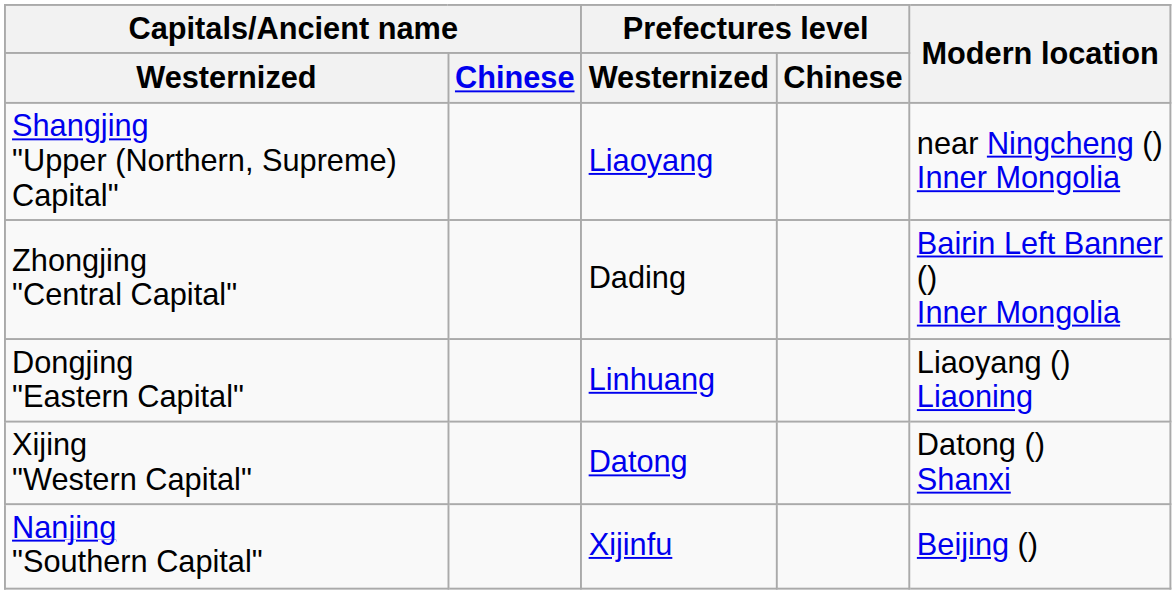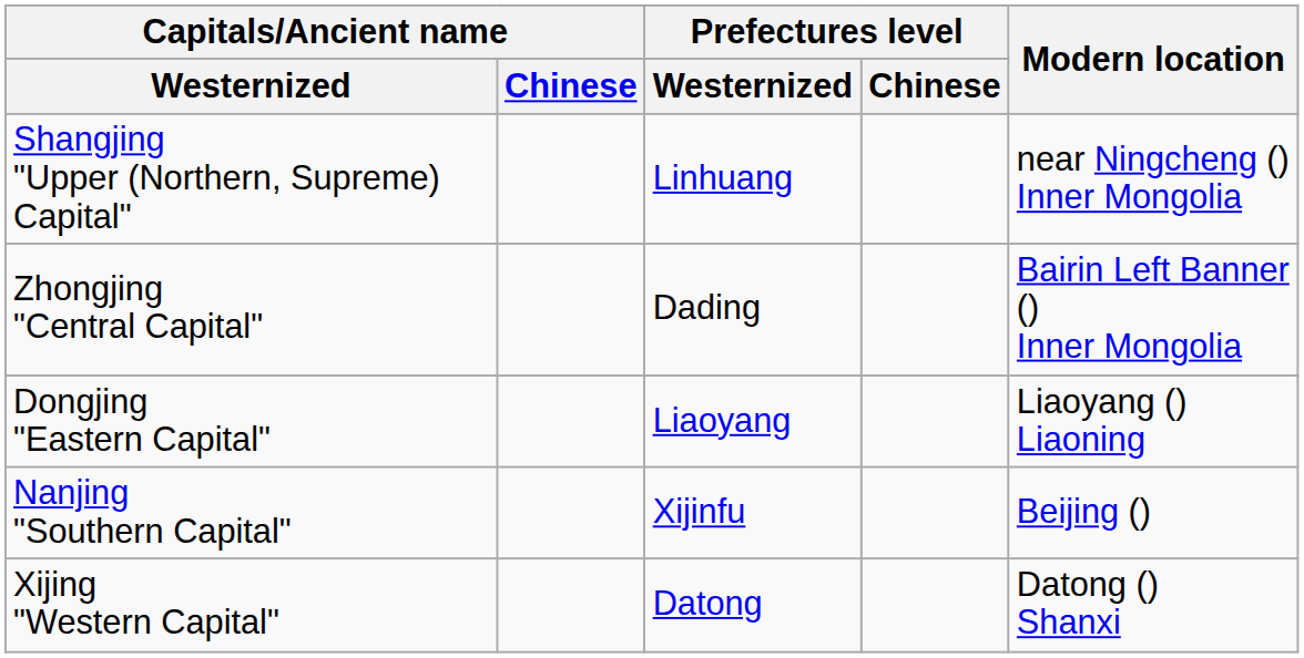 <table class="wikitable">
 <tr>
 <th colspan="2">Capitals/Ancient name</th>
 <th colspan="2">Prefectures level</th>
 <th rowspan="2">Modern location</th>
 </tr>
 <tr>
 <th>Westernized</th>
 <th><a href='#'>Chinese</a></th>
 <th>Westernized</th>
 <th>Chinese</th>
 </tr>
 <tr>
 <td><a href='#'>Shangjing</a><br>"Upper (Northern, Supreme) Capital"</td>
 <td></td>
-<td><a href='#'>Liaoyang</a></td>
+<td><a href='#'>Linhuang</a></td>
 <td></td>
 <td>near <a href='#'>Ningcheng</a> ()<br><a href='#'>Inner Mongolia</a></td>
 </tr>
 <tr>
 <td>Zhongjing<br>"Central Capital"</td>
 <td></td>
 <td>Dading</td>
 <td></td>
 <td><a href='#'>Bairin Left Banner</a> ()<br><a href='#'>Inner Mongolia</a></td>
 </tr>
 <tr>
 <td>Dongjing <br>"Eastern Capital"</td>
 <td></td>
-<td><a href='#'>Linhuang</a></td>
+<td><a href='#'>Liaoyang</a></td>
 <td></td>
 <td>Liaoyang ()<br><a href='#'>Liaoning</a></td>
+</tr>
+<tr>
+<td><a href='#'>Nanjing</a><br>"Southern Capital"</td>
+<td></td>
+<td><a href='#'>Xijinfu</a></td>
+<td></td>
+<td><a href='#'>Beijing</a> ()</td>
 </tr>
 <tr>
 <td>Xijing<br>"Western Capital"</td>
 <td></td>
 <td><a href='#'>Datong</a></td>
 <td></td>
 <td>Datong ()<br><a href='#'>Shanxi</a></td>
 </tr>
-<tr>
-<td><a href='#'>Nanjing</a><br>"Southern Capital"</td>
-<td></td>
-<td><a href='#'>Xijinfu</a></td>
-<td></td>
-<td><a href='#'>Beijing</a> ()</td>
-</tr>
 </table>
